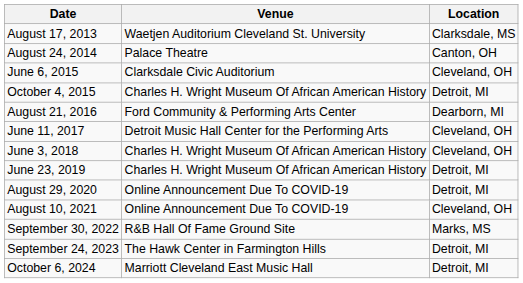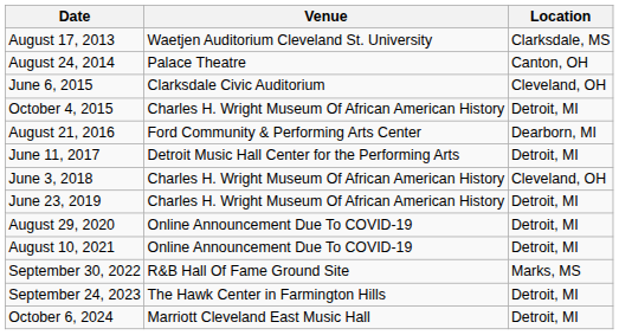 <table class="wikitable sortable">
 <tr>
 <th>Date</th>
 <th>Venue</th>
 <th>Location</th>
 </tr>
 <tr>
 <td>August 17, 2013</td>
 <td>Waetjen Auditorium Cleveland St. University</td>
 <td>Clarksdale, MS</td>
 </tr>
 <tr>
 <td>August 24, 2014</td>
 <td>Palace Theatre</td>
 <td>Canton, OH</td>
 </tr>
 <tr>
 <td>June 6, 2015</td>
 <td>Clarksdale Civic Auditorium</td>
 <td>Cleveland, OH</td>
 </tr>
 <tr>
 <td>October 4, 2015</td>
 <td>Charles H. Wright Museum Of African American History</td>
 <td>Detroit, MI</td>
 </tr>
 <tr>
 <td>August 21, 2016</td>
 <td>Ford Community & Performing Arts Center</td>
 <td>Dearborn, MI</td>
 </tr>
 <tr>
 <td>June 11, 2017</td>
 <td>Detroit Music Hall Center for the Performing Arts</td>
-<td>Cleveland, OH</td>
+<td>Detroit, MI</td>
 </tr>
 <tr>
 <td>June 3, 2018</td>
 <td>Charles H. Wright Museum Of African American History</td>
 <td>Cleveland, OH</td>
 </tr>
 <tr>
 <td>June 23, 2019</td>
 <td>Charles H. Wright Museum Of African American History</td>
 <td>Detroit, MI</td>
 </tr>
 <tr>
 <td>August 29, 2020</td>
 <td>Online Announcement Due To COVID-19</td>
 <td>Detroit, MI</td>
 </tr>
 <tr>
 <td>August 10, 2021</td>
 <td>Online Announcement Due To COVID-19</td>
-<td>Cleveland, OH</td>
+<td>Detroit, MI</td>
 </tr>
 <tr>
 <td>September 30, 2022</td>
 <td>R&B Hall Of Fame Ground Site</td>
 <td>Marks, MS</td>
 </tr>
 <tr>
 <td>September 24, 2023</td>
 <td>The Hawk Center in Farmington Hills</td>
 <td>Detroit, MI</td>
 </tr>
 <tr>
 <td>October 6, 2024</td>
 <td>Marriott Cleveland East Music Hall</td>
 <td>Detroit, MI</td>
 </tr>
 </table>
